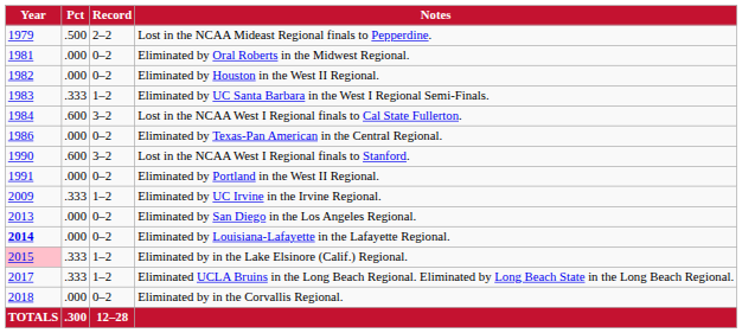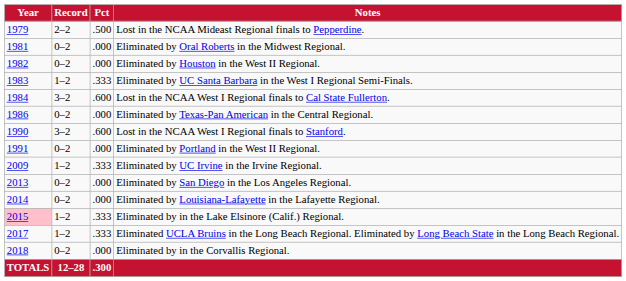 <table class="wikitable sortable">
 <tr>
 <th style="background:#C41230; color:white;">Year</th>
+<th style="background:#C41230; color:white;">Record</th>
 <th style="background:#C41230; color:white;">Pct</th>
-<th style="background:#C41230; color:white;">Record</th>
 <th style="background:#C41230; color:white;">Notes</th>
 </tr>
 <tr>
 <td><a href='#'>1979</a></td>
+<td>2–2</td>
 <td>.500</td>
-<td>2–2</td>
 <td>Lost in the NCAA Mideast Regional finals to <a href='#'>Pepperdine</a>.</td>
 </tr>
 <tr>
 <td><a href='#'>1981</a></td>
+<td>0–2</td>
 <td>.000</td>
-<td>0–2</td>
 <td>Eliminated by <a href='#'>Oral Roberts</a> in the Midwest Regional.</td>
 </tr>
 <tr>
 <td><a href='#'>1982</a></td>
+<td>0–2</td>
 <td>.000</td>
-<td>0–2</td>
 <td>Eliminated by <a href='#'>Houston</a> in the West II Regional.</td>
 </tr>
 <tr>
 <td><a href='#'>1983</a></td>
+<td>1–2</td>
 <td>.333</td>
-<td>1–2</td>
 <td>Eliminated by <a href='#'>UC Santa Barbara</a> in the West I Regional Semi-Finals.</td>
 </tr>
 <tr>
 <td><a href='#'>1984</a></td>
+<td>3–2</td>
 <td>.600</td>
-<td>3–2</td>
 <td>Lost in the NCAA West I Regional finals to <a href='#'>Cal State Fullerton</a>.</td>
 </tr>
 <tr>
 <td><a href='#'>1986</a></td>
+<td>0–2</td>
 <td>.000</td>
-<td>0–2</td>
 <td>Eliminated by <a href='#'>Texas-Pan American</a> in the Central Regional.</td>
 </tr>
 <tr>
 <td><a href='#'>1990</a></td>
+<td>3–2</td>
 <td>.600</td>
-<td>3–2</td>
 <td>Lost in the NCAA West I Regional finals to <a href='#'>Stanford</a>.</td>
 </tr>
 <tr>
 <td><a href='#'>1991</a></td>
+<td>0–2</td>
 <td>.000</td>
-<td>0–2</td>
 <td>Eliminated by <a href='#'>Portland</a> in the West II Regional.</td>
 </tr>
 <tr>
 <td><a href='#'>2009</a></td>
+<td>1–2</td>
 <td>.333</td>
-<td>1–2</td>
 <td>Eliminated by <a href='#'>UC Irvine</a> in the Irvine Regional.</td>
 </tr>
 <tr>
 <td><a href='#'>2013</a></td>
+<td>0–2</td>
 <td>.000</td>
-<td>0–2</td>
 <td>Eliminated by <a href='#'>San Diego</a> in the Los Angeles Regional.</td>
 </tr>
 <tr>
-<td><strong><a href='#'>2014</a></strong></td>
+<td><a href='#'>2014</a></td>
+<td>0–2</td>
 <td>.000</td>
-<td>0–2</td>
 <td>Eliminated by <a href='#'>Louisiana-Lafayette</a> in the Lafayette Regional.</td>
 </tr>
 <tr>
 <td style="background: pink;"><a href='#'>2015</a></td>
+<td>1–2</td>
 <td>.333</td>
-<td>1–2</td>
 <td>Eliminated by  in the Lake Elsinore (Calif.) Regional.</td>
 </tr>
 <tr>
 <td><a href='#'>2017</a></td>
+<td>1–2</td>
 <td>.333</td>
-<td>1–2</td>
 <td>Eliminated <a href='#'>UCLA Bruins</a> in the Long Beach Regional. Eliminated by <a href='#'>Long Beach State</a> in the Long Beach Regional.</td>
 </tr>
 <tr>
 <td><a href='#'>2018</a></td>
+<td>0–2</td>
 <td>.000</td>
-<td>0–2</td>
 <td>Eliminated by  in the Corvallis Regional.</td>
 </tr>
 <tr class="sortbottom" style="background:#C41230; color:white; text-align:center;">
 <td><strong>TOTALS</strong></td>
+<td><strong>12–28</strong></td>
 <td><strong>.300</strong></td>
-<td><strong>12–28</strong></td>
 <td></td>
 </tr>
 </table>
